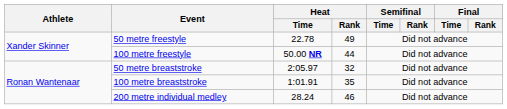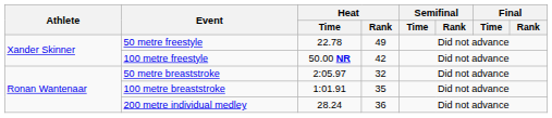 <table class="wikitable" style="text-align:center; font-size:90%; width:50%;">
 <tr>
 <th rowspan="2">Athlete</th>
 <th rowspan="2">Event</th>
 <th colspan="2">Heat</th>
 <th colspan="2">Semifinal</th>
 <th colspan="2">Final</th>
 </tr>
 <tr style="font-size:95%">
 <th>Time</th>
 <th>Rank</th>
 <th>Time</th>
 <th>Rank</th>
 <th>Time</th>
 <th>Rank</th>
 </tr>
 <tr>
 <td align=left rowspan=2><a href='#'>Xander Skinner</a></td>
 <td align=left><a href='#'>50 metre freestyle</a></td>
 <td>22.78</td>
 <td>49</td>
 <td colspan=4>Did not advance</td>
 </tr>
 <tr>
 <td align=left><a href='#'>100 metre freestyle</a></td>
 <td>50.00 <strong><a href='#'>NR</a></strong></td>
-<td>44</td>
+<td>42</td>
 <td colspan=4>Did not advance</td>
 </tr>
 <tr>
 <td align=left rowspan=3><a href='#'>Ronan Wantenaar</a></td>
 <td align=left><a href='#'>50 metre breaststroke</a></td>
 <td>2:05.97</td>
 <td>32</td>
 <td colspan=4>Did not advance</td>
 </tr>
 <tr>
 <td align=left><a href='#'>100 metre breaststroke</a></td>
 <td>1:01.91</td>
 <td>35</td>
 <td colspan=4>Did not advance</td>
 </tr>
 <tr>
 <td align=left><a href='#'>200 metre individual medley</a></td>
 <td>28.24</td>
-<td>46</td>
+<td>36</td>
 <td colspan=4>Did not advance</td>
 </tr>
 </table>
